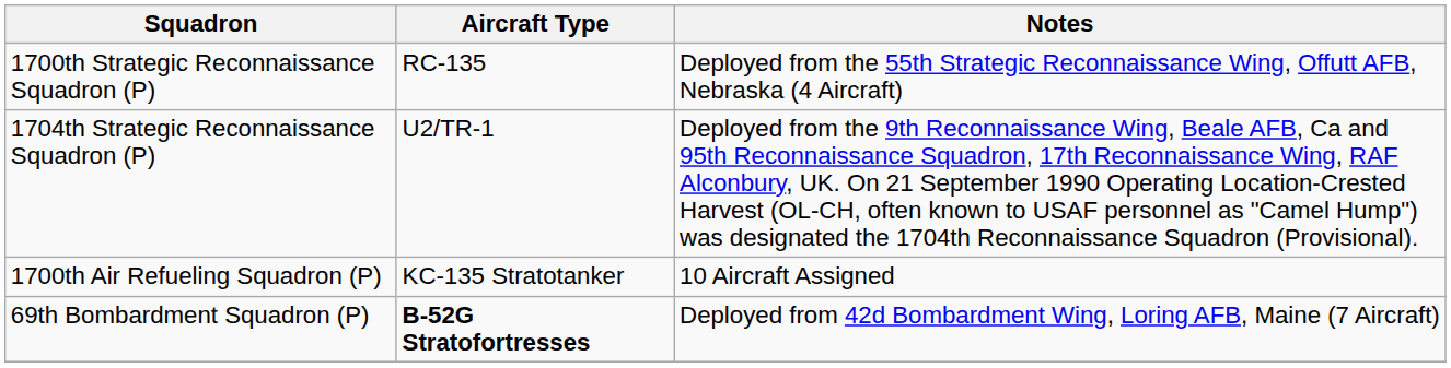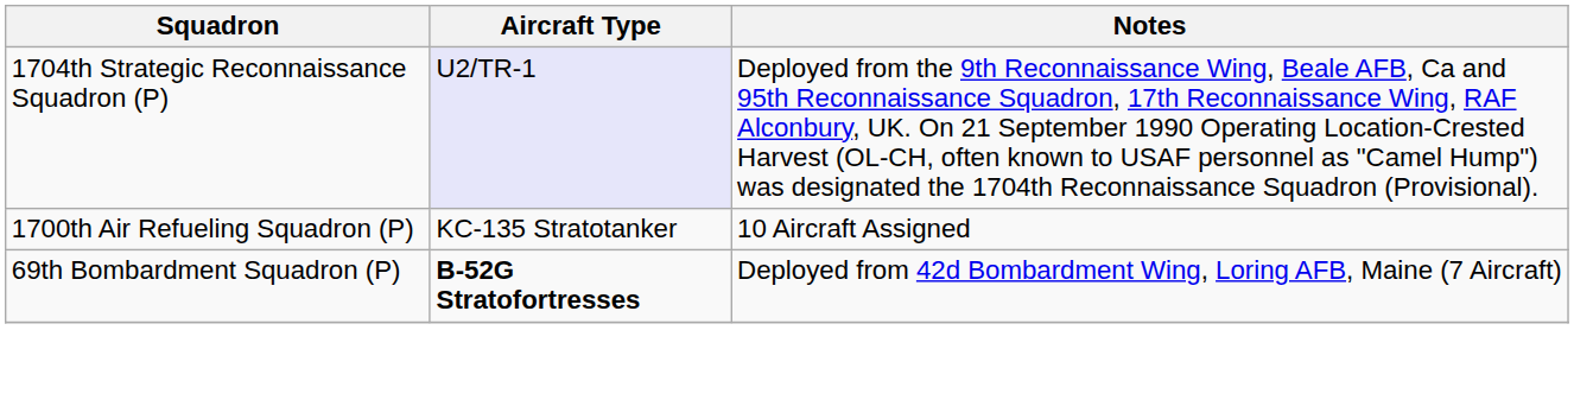 <table class="wikitable">
 <tr>
 <th scope="col" width="250">Squadron</th>
 <th scope="col" width="175">Aircraft Type</th>
 <th scope="col" width="500">Notes</th>
 </tr>
 <tr valign="top">
-<td>1700th Strategic Reconnaissance Squadron (P)</td>
-<td>RC-135</td>
-<td>Deployed from the <a href='#'>55th Strategic Reconnaissance Wing</a>, <a href='#'>Offutt AFB</a>, Nebraska (4 Aircraft)</td>
-</tr>
-<tr valign="top">
 <td>1704th Strategic Reconnaissance Squadron (P)</td>
-<td>U2/TR-1</td>
+<td style="background: lavender;">U2/TR-1</td>
 <td>Deployed from the <a href='#'>9th Reconnaissance Wing</a>, <a href='#'>Beale AFB</a>, Ca and <a href='#'>95th Reconnaissance Squadron</a>, <a href='#'>17th Reconnaissance Wing</a>, <a href='#'>RAF Alconbury</a>, UK. On 21 September 1990 Operating Location-Crested Harvest (OL-CH, often known to USAF personnel as "Camel Hump") was designated the 1704th Reconnaissance Squadron (Provisional).</td>
 </tr>
 <tr valign="top">
 <td>1700th Air Refueling Squadron (P)</td>
 <td>KC-135 Stratotanker</td>
 <td>10 Aircraft Assigned</td>
 </tr>
 <tr valign="top">
 <td>69th Bombardment Squadron (P)</td>
 <td><strong>B-52G Stratofortresses</strong></td>
 <td>Deployed from <a href='#'>42d Bombardment Wing</a>, <a href='#'>Loring AFB</a>, Maine (7 Aircraft)</td>
 </tr>
 <tr>
 </tr>
 <tr>
 </tr>
 </table>
